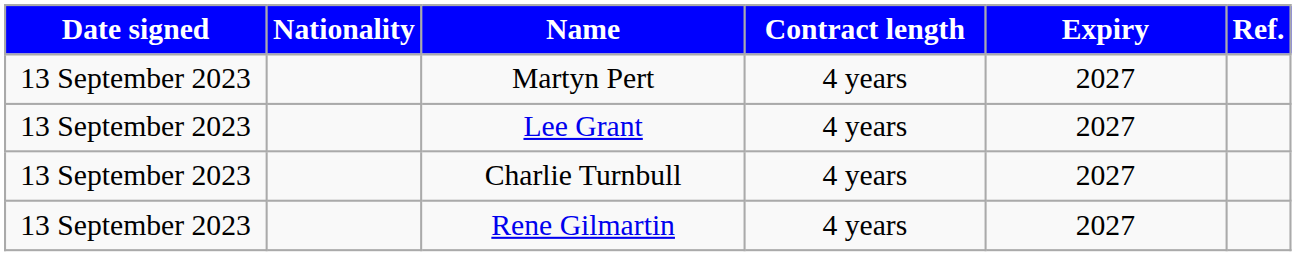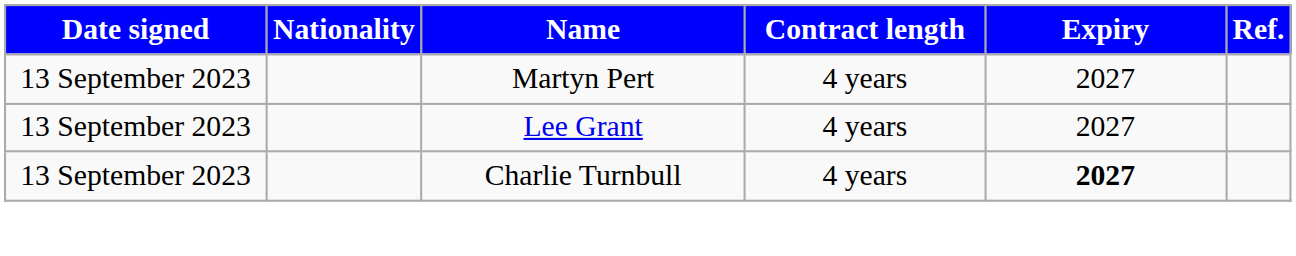 <table class="wikitable"  style="text-align:center; font-size:90%; ">
 <tr>
 <th style="background:blue; color:white; width:120px;">Date signed</th>
 <th style="background:blue; color:white; width:50px;">Nationality</th>
 <th style="background:blue; color:white; width:150px;">Name</th>
 <th style="background:blue; color:white; width:110px;">Contract length</th>
 <th style="background:blue; color:white; width:110px;">Expiry</th>
 <th style="background:blue; color:white; width:25px;">Ref.</th>
 </tr>
 <tr>
 <td>13 September 2023</td>
 <td></td>
 <td>Martyn Pert</td>
 <td>4 years</td>
 <td>2027</td>
 <td></td>
 </tr>
 <tr>
 <td>13 September 2023</td>
 <td></td>
 <td><a href='#'>Lee Grant</a></td>
 <td>4 years</td>
 <td>2027</td>
 <td></td>
 </tr>
 <tr>
 <td>13 September 2023</td>
 <td></td>
 <td>Charlie Turnbull</td>
 <td>4 years</td>
-<td>2027</td>
-<td></td>
-</tr>
-<tr>
-<td>13 September 2023</td>
-<td></td>
-<td><a href='#'>Rene Gilmartin</a></td>
-<td>4 years</td>
-<td>2027</td>
+<td><strong>2027</strong></td>
 <td></td>
 </tr>
 </table>
